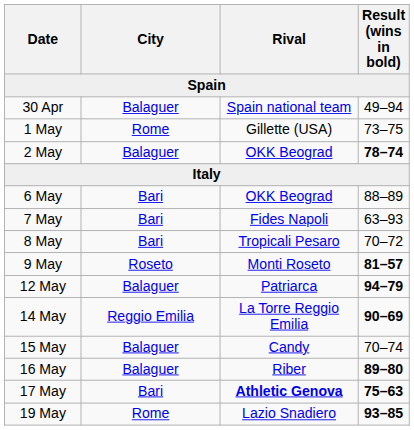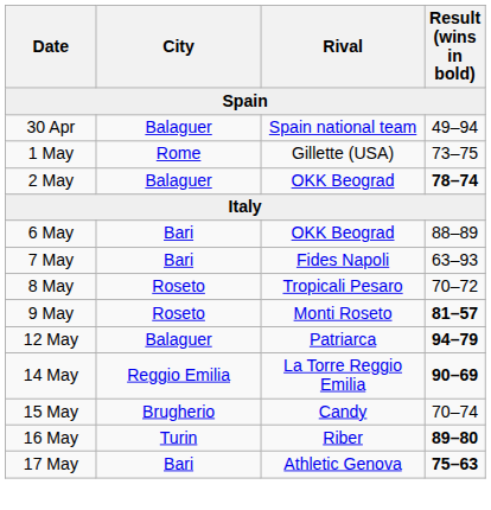 <table class="wikitable sortable mw-collapsible autocollapse" style="text-align:center" width="">
 <tr>
 <th width=80px>Date</th>
 <th width=150px>City</th>
 <th width=150px>Rival</th>
 <th width=50px>Result (wins in bold)</th>
 </tr>
 <tr>
 <td colspan=4 style="background:#efefef"><strong>Spain</strong></td>
 </tr>
 <tr>
 <td>30 Apr</td>
 <td><a href='#'>Balaguer</a></td>
 <td><a href='#'>Spain national team</a></td>
 <td>49–94</td>
 </tr>
 <tr>
 <td>1 May</td>
 <td><a href='#'>Rome</a></td>
 <td>Gillette (USA)</td>
 <td>73–75</td>
 </tr>
 <tr>
 <td>2 May</td>
 <td><a href='#'>Balaguer</a></td>
 <td><a href='#'>OKK Beograd</a></td>
 <td><strong>78–74</strong></td>
 </tr>
 <tr>
 <td colspan=4 style="background:#efefef"><strong>Italy</strong></td>
 </tr>
 <tr>
 <td>6 May</td>
 <td><a href='#'>Bari</a></td>
 <td><a href='#'>OKK Beograd</a></td>
 <td>88–89</td>
 </tr>
 <tr>
 <td>7 May</td>
 <td><a href='#'>Bari</a></td>
 <td><a href='#'>Fides Napoli</a></td>
 <td>63–93</td>
 </tr>
 <tr>
 <td>8 May</td>
-<td><a href='#'>Bari</a></td>
+<td><a href='#'>Roseto</a></td>
 <td><a href='#'>Tropicali Pesaro</a></td>
 <td>70–72</td>
 </tr>
 <tr>
 <td>9 May</td>
 <td><a href='#'>Roseto</a></td>
 <td><a href='#'>Monti Roseto</a></td>
 <td><strong>81–57</strong></td>
 </tr>
 <tr>
 <td>12 May</td>
 <td><a href='#'>Balaguer</a></td>
 <td><a href='#'>Patriarca</a></td>
 <td><strong>94–79</strong></td>
 </tr>
 <tr>
 <td>14 May</td>
 <td><a href='#'>Reggio Emilia</a></td>
 <td><a href='#'>La Torre Reggio Emilia</a></td>
 <td><strong>90–69</strong></td>
 </tr>
 <tr>
 <td>15 May</td>
-<td><a href='#'>Balaguer</a></td>
+<td><a href='#'>Brugherio</a></td>
 <td><a href='#'>Candy</a></td>
 <td>70–74</td>
 </tr>
 <tr>
 <td>16 May</td>
-<td><a href='#'>Balaguer</a></td>
+<td><a href='#'>Turin</a></td>
 <td><a href='#'>Riber</a></td>
 <td><strong>89–80</strong></td>
 </tr>
 <tr>
 <td>17 May</td>
 <td><a href='#'>Bari</a></td>
-<td><strong><a href='#'>Athletic Genova</a></strong></td>
+<td><a href='#'>Athletic Genova</a></td>
 <td><strong>75–63</strong></td>
 </tr>
-<tr>
-<td>19 May</td>
-<td><a href='#'>Rome</a></td>
-<td><a href='#'>Lazio Snadiero</a></td>
-<td><strong>93–85</strong></td>
-</tr>
 </table>
